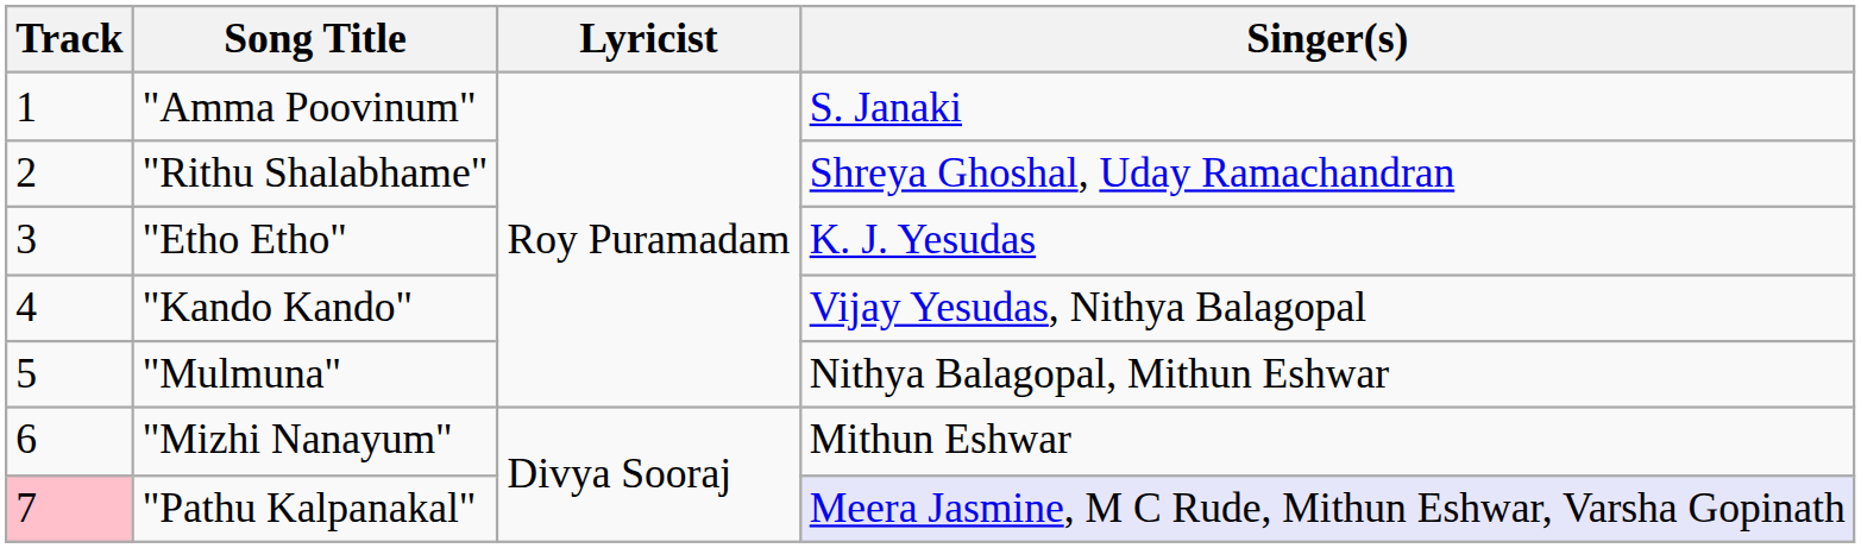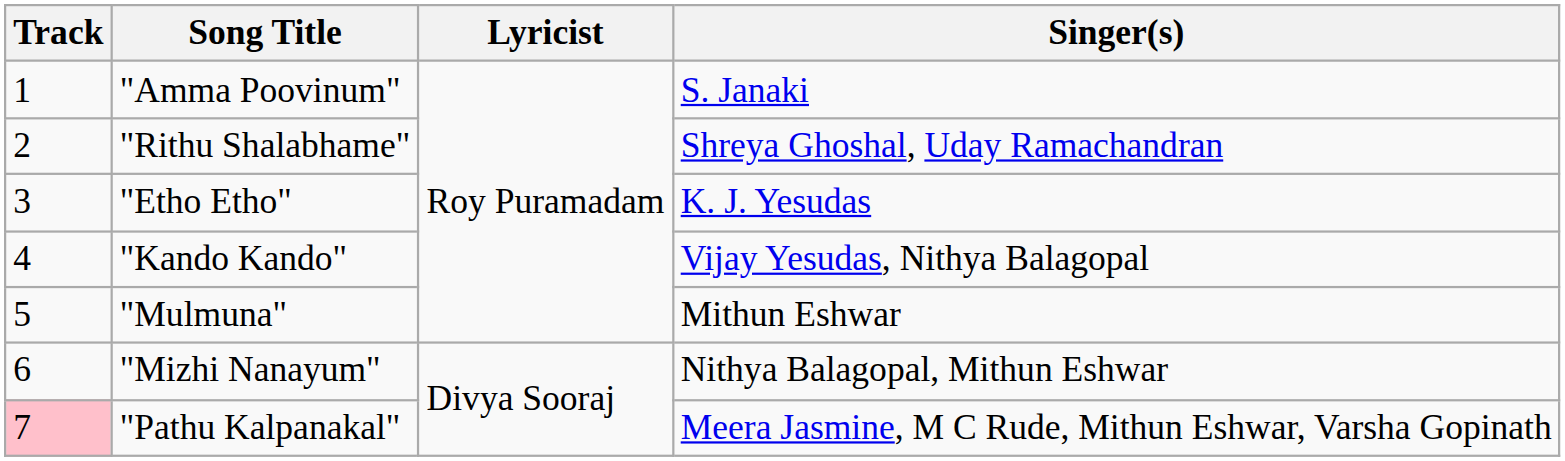 <table class="wikitable">
 <tr>
 <th>Track</th>
 <th>Song Title</th>
 <th>Lyricist</th>
 <th>Singer(s)</th>
 </tr>
 <tr>
 <td>1</td>
 <td>"Amma Poovinum"</td>
 <td rowspan="5">Roy Puramadam</td>
 <td><a href='#'>S. Janaki</a></td>
 </tr>
 <tr>
 <td>2</td>
 <td>"Rithu Shalabhame"</td>
 <td><a href='#'>Shreya Ghoshal</a>, <a href='#'>Uday Ramachandran</a></td>
 </tr>
 <tr>
 <td>3</td>
 <td>"Etho Etho"</td>
 <td><a href='#'>K. J. Yesudas</a></td>
 </tr>
 <tr>
 <td>4</td>
 <td>"Kando Kando"</td>
 <td><a href='#'>Vijay Yesudas</a>, Nithya Balagopal</td>
 </tr>
 <tr>
 <td>5</td>
 <td>"Mulmuna"</td>
-<td>Nithya Balagopal, Mithun Eshwar</td>
+<td>Mithun Eshwar</td>
 </tr>
 <tr>
 <td>6</td>
 <td>"Mizhi Nanayum"</td>
 <td rowspan="2">Divya Sooraj</td>
-<td>Mithun Eshwar</td>
+<td>Nithya Balagopal, Mithun Eshwar</td>
 </tr>
 <tr>
 <td style="background: pink;">7</td>
 <td>"Pathu Kalpanakal"</td>
-<td style="background: lavender;"><a href='#'>Meera Jasmine</a>, M C Rude, Mithun Eshwar, Varsha Gopinath</td>
+<td><a href='#'>Meera Jasmine</a>, M C Rude, Mithun Eshwar, Varsha Gopinath</td>
 </tr>
 </table>
